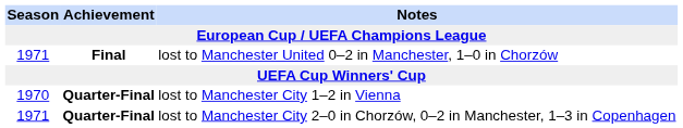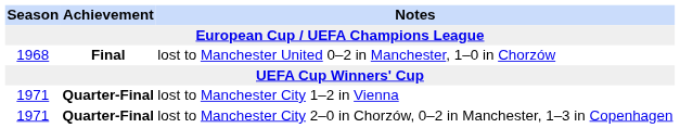 <table class="toccolours" border="0" cellpadding="2" cellspacing="0" style="float:left;margin:0.5em">
 <tr style="background:#cadcfb">
 <th>Season</th>
 <th>Achievement</th>
 <th>Notes</th>
 </tr>
 <tr>
 <th colspan="4" style="background:#efefef"><a href='#'>European Cup / UEFA Champions League</a></th>
 </tr>
 <tr>
-<td style="text-align:center"><a href='#'>1971</a></td>
+<td style="text-align:center"><a href='#'>1968</a></td>
 <td style="text-align:center"><strong>Final</strong></td>
 <td style="text-align:left">lost to  <a href='#'>Manchester United</a> 0–2 in <a href='#'>Manchester</a>, 1–0 in <a href='#'>Chorzów</a></td>
 </tr>
 <tr>
 <th colspan="4" style="background:#efefef"><a href='#'>UEFA Cup Winners' Cup</a></th>
 </tr>
 <tr>
-<td style="text-align:center"><a href='#'>1970</a></td>
+<td style="text-align:center"><a href='#'>1971</a></td>
 <td style="text-align:center"><strong>Quarter-Final</strong></td>
 <td style="text-align:left">lost to  <a href='#'>Manchester City</a> 1–2 in <a href='#'>Vienna</a></td>
 </tr>
 <tr>
 <td style="text-align:center"><a href='#'>1971</a></td>
 <td style="text-align:center"><strong>Quarter-Final</strong></td>
 <td style="text-align:left">lost to  <a href='#'>Manchester City</a> 2–0 in Chorzów, 0–2 in Manchester, 1–3 in <a href='#'>Copenhagen</a></td>
 </tr>
 </table>
